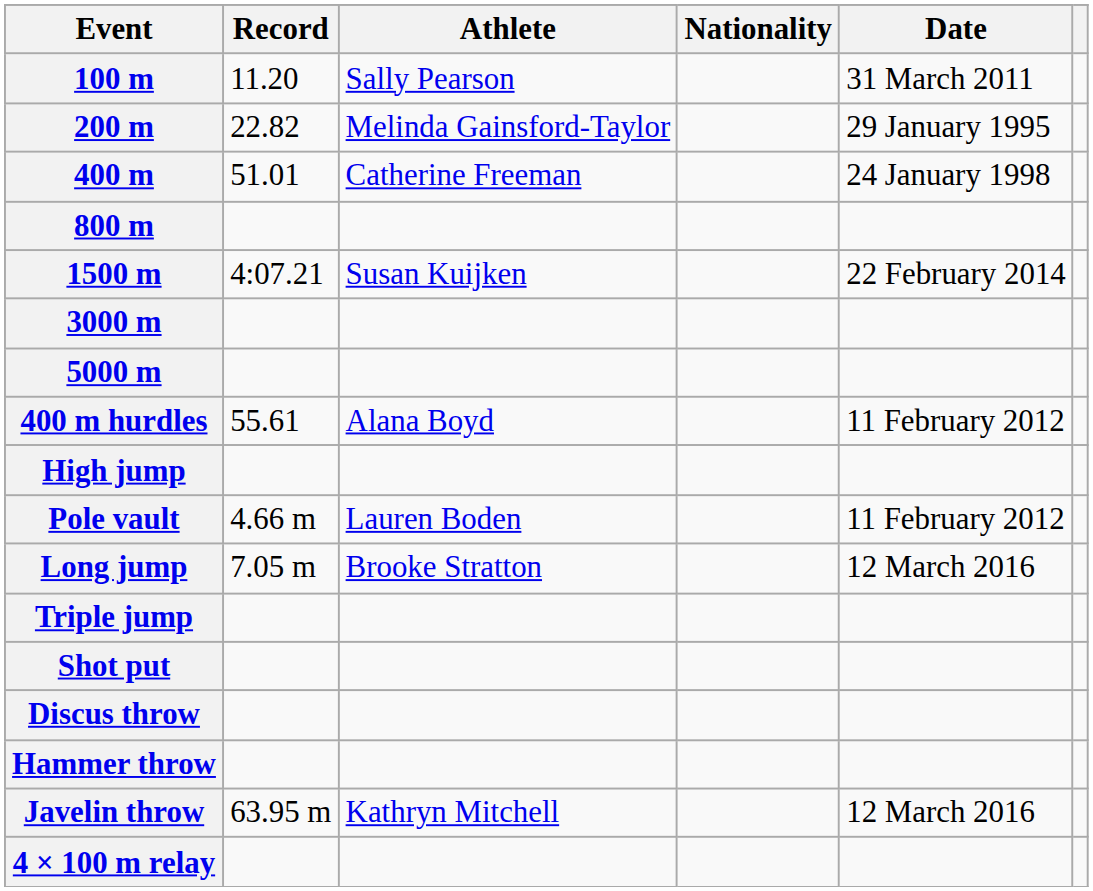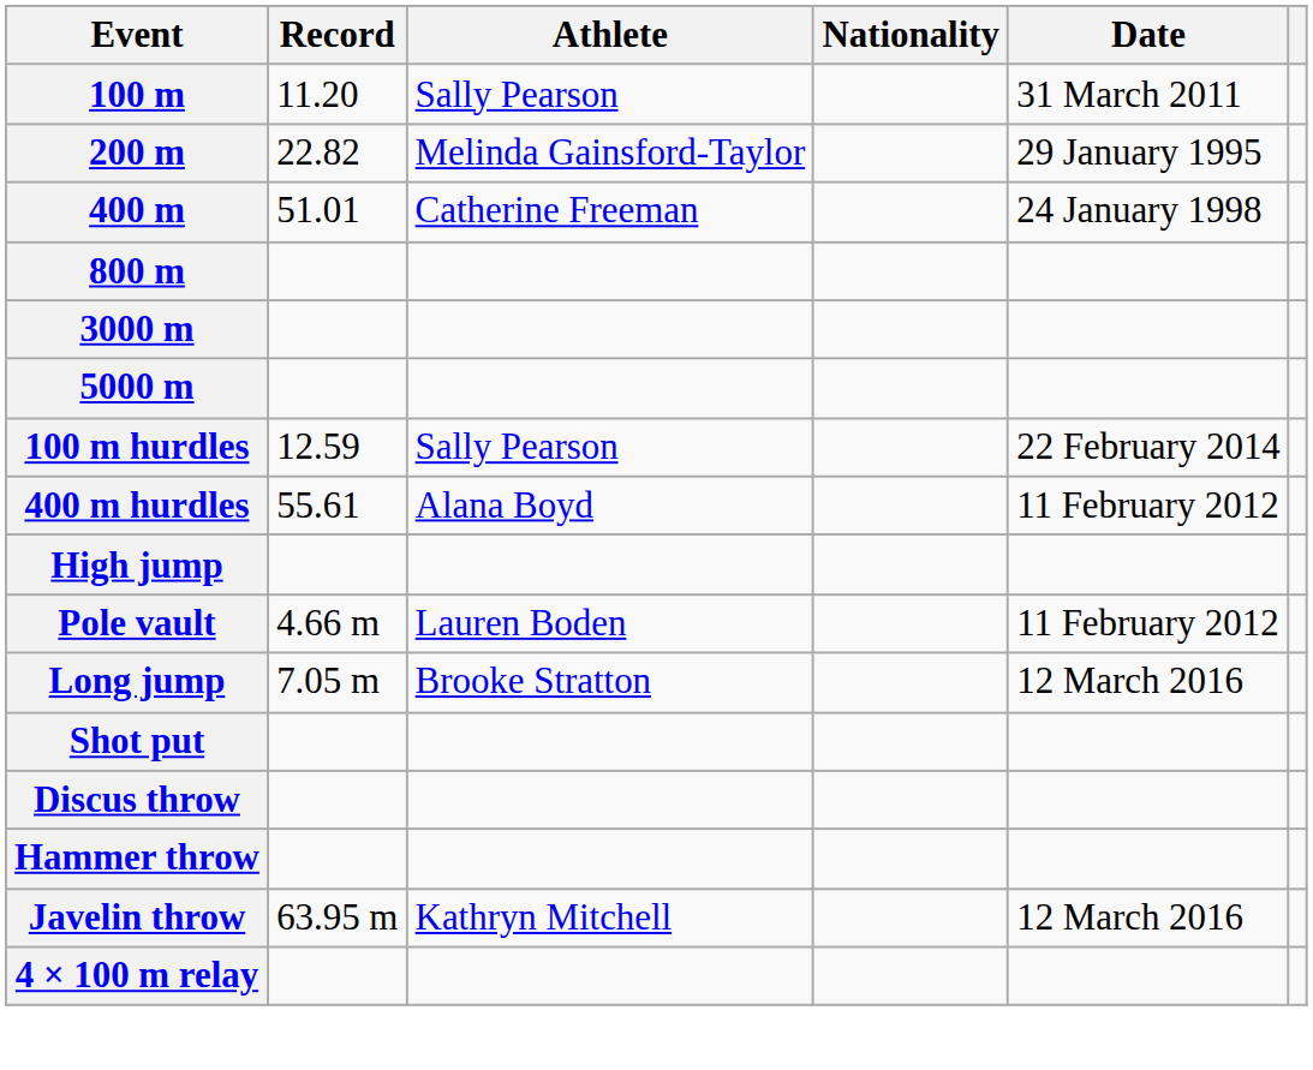 <table class="wikitable sticky-header plainrowheaders">
 <tr>
 <th scope="col">Event</th>
 <th scope="col">Record</th>
 <th scope="col">Athlete</th>
 <th scope="col">Nationality</th>
 <th scope="col">Date</th>
 <th scope="col"></th>
 </tr>
 <tr>
 <th scope="row"><a href='#'>100 m</a></th>
 <td>11.20 </td>
 <td><a href='#'>Sally Pearson</a></td>
 <td></td>
 <td>31 March 2011</td>
 <td></td>
 </tr>
 <tr>
 <th scope="row"><a href='#'>200 m</a></th>
 <td>22.82 </td>
 <td><a href='#'>Melinda Gainsford-Taylor</a></td>
 <td></td>
 <td>29 January 1995</td>
 <td></td>
 </tr>
 <tr>
 <th scope="row"><a href='#'>400 m</a></th>
 <td>51.01</td>
 <td><a href='#'>Catherine Freeman</a></td>
 <td></td>
 <td>24 January 1998</td>
 <td></td>
 </tr>
 <tr>
 <th scope="row"><a href='#'>800 m</a></th>
 <td></td>
 <td></td>
 <td></td>
 <td></td>
 <td></td>
 </tr>
 <tr>
-<th scope="row"><a href='#'>1500 m</a></th>
-<td>4:07.21</td>
-<td><a href='#'>Susan Kuijken</a></td>
-<td></td>
-<td>22 February 2014</td>
-<td></td>
-</tr>
-<tr>
 <th scope="row"><a href='#'>3000 m</a></th>
 <td></td>
 <td></td>
 <td></td>
 <td></td>
 <td></td>
 </tr>
 <tr>
 <th scope="row"><a href='#'>5000 m</a></th>
 <td></td>
 <td></td>
 <td></td>
 <td></td>
+<td></td>
+</tr>
+<tr>
+<th scope="row"><a href='#'>100 m hurdles</a></th>
+<td>12.59 </td>
+<td><a href='#'>Sally Pearson</a></td>
+<td></td>
+<td>22 February 2014</td>
 <td></td>
 </tr>
 <tr>
 <th scope="row"><a href='#'>400 m hurdles</a></th>
 <td>55.61</td>
 <td><a href='#'>Alana Boyd</a></td>
 <td></td>
 <td>11 February 2012</td>
 <td></td>
 </tr>
 <tr>
 <th scope="row"><a href='#'>High jump</a></th>
 <td></td>
 <td></td>
 <td></td>
 <td></td>
 <td></td>
 </tr>
 <tr>
 <th scope="row"><a href='#'>Pole vault</a></th>
 <td>4.66 m</td>
 <td><a href='#'>Lauren Boden</a></td>
 <td></td>
 <td>11 February 2012</td>
 <td></td>
 </tr>
 <tr>
 <th scope="row"><a href='#'>Long jump</a></th>
 <td>7.05 m </td>
 <td><a href='#'>Brooke Stratton</a></td>
 <td></td>
 <td>12 March 2016</td>
-<td></td>
-</tr>
-<tr>
-<th scope="row"><a href='#'>Triple jump</a></th>
-<td></td>
-<td></td>
-<td></td>
-<td></td>
 <td></td>
 </tr>
 <tr>
 <th scope="row"><a href='#'>Shot put</a></th>
 <td></td>
 <td></td>
 <td></td>
 <td></td>
 <td></td>
 </tr>
 <tr>
 <th scope="row"><a href='#'>Discus throw</a></th>
 <td></td>
 <td></td>
 <td></td>
 <td></td>
 <td></td>
 </tr>
 <tr>
 <th scope="row"><a href='#'>Hammer throw</a></th>
 <td></td>
 <td></td>
 <td></td>
 <td></td>
 <td></td>
 </tr>
 <tr>
 <th scope="row"><a href='#'>Javelin throw</a></th>
 <td>63.95 m</td>
 <td><a href='#'>Kathryn Mitchell</a></td>
 <td></td>
 <td>12 March 2016</td>
 <td></td>
 </tr>
 <tr>
 <th scope="row"><a href='#'>4 × 100 m relay</a></th>
 <td></td>
 <td></td>
 <td></td>
 <td></td>
 <td></td>
 </tr>
 </table>
